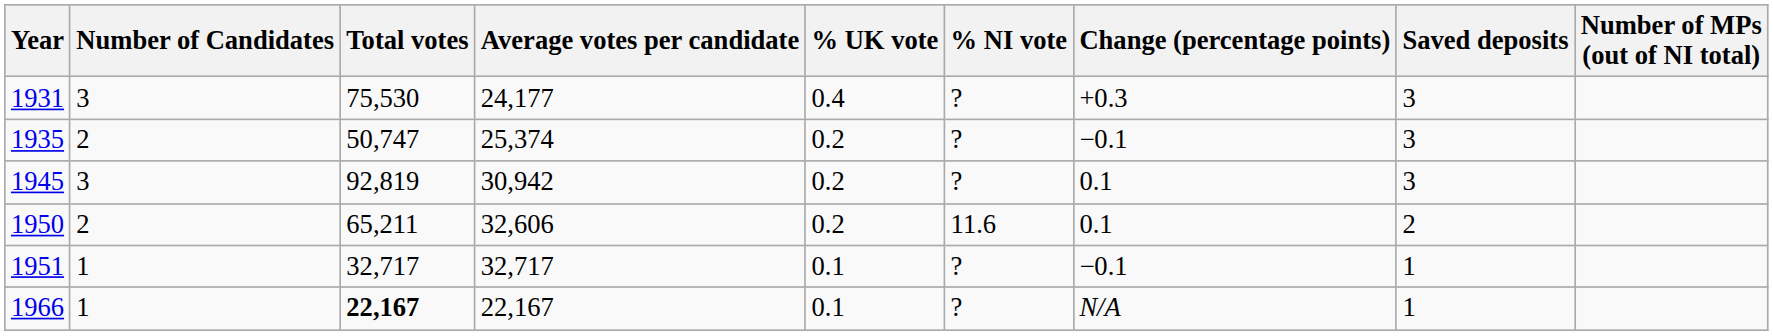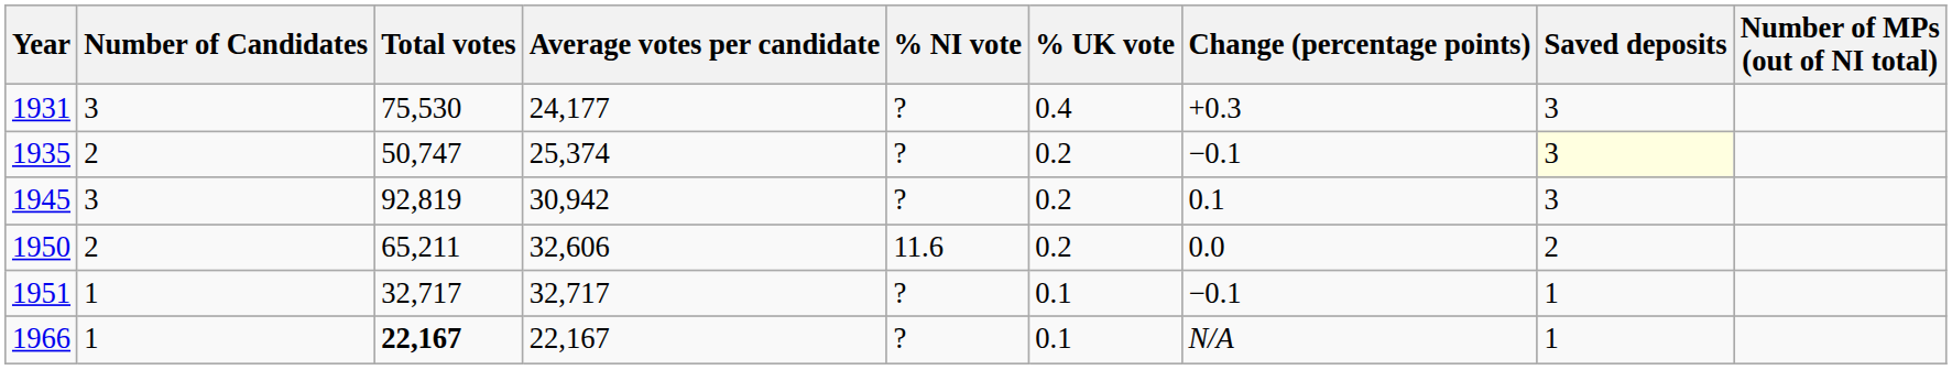 <table class="wikitable sortable">
 <tr>
 <th>Year</th>
 <th>Number of Candidates</th>
 <th>Total votes</th>
 <th>Average votes per candidate</th>
+<th>% NI vote</th>
 <th>% UK vote</th>
-<th>% NI vote</th>
 <th>Change (percentage points)</th>
 <th>Saved deposits</th>
 <th>Number of MPs<br>(out of NI total)</th>
 </tr>
 <tr>
 <td><a href='#'>1931</a></td>
 <td>3</td>
 <td>75,530</td>
 <td>24,177</td>
+<td>?</td>
 <td>0.4</td>
-<td>?</td>
 <td>+0.3</td>
 <td>3</td>
 <td></td>
 </tr>
 <tr>
 <td><a href='#'>1935</a></td>
 <td>2</td>
 <td>50,747</td>
 <td>25,374</td>
+<td>?</td>
 <td>0.2</td>
-<td>?</td>
 <td>−0.1</td>
-<td>3</td>
+<td style="background: lightyellow;">3</td>
 <td></td>
 </tr>
 <tr>
 <td><a href='#'>1945</a></td>
 <td>3</td>
 <td>92,819</td>
 <td>30,942</td>
+<td>?</td>
 <td>0.2</td>
-<td>?</td>
 <td>0.1</td>
 <td>3</td>
 <td></td>
 </tr>
 <tr>
 <td><a href='#'>1950</a></td>
 <td>2</td>
 <td>65,211</td>
 <td>32,606</td>
+<td>11.6</td>
 <td>0.2</td>
-<td>11.6</td>
-<td>0.1</td>
+<td>0.0</td>
 <td>2</td>
 <td></td>
 </tr>
 <tr>
 <td><a href='#'>1951</a></td>
 <td>1</td>
 <td>32,717</td>
 <td>32,717</td>
+<td>?</td>
 <td>0.1</td>
-<td>?</td>
 <td>−0.1</td>
 <td>1</td>
 <td></td>
 </tr>
 <tr>
 <td><a href='#'>1966</a></td>
 <td>1</td>
 <td><strong>22,167</strong></td>
 <td>22,167</td>
+<td>?</td>
 <td>0.1</td>
-<td>?</td>
 <td><em>N/A</em></td>
 <td>1</td>
 <td></td>
 </tr>
 </table>
